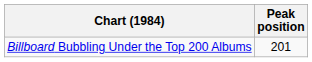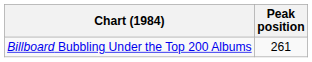 <table class="wikitable sortable plainrowheaders" style="text-align:center;">
 <tr>
 <th scope="col">Chart (1984)</th>
 <th scope="col">Peak<br>position</th>
 </tr>
 <tr>
 <td><a href='#'><em>Billboard</em> Bubbling Under the Top 200 Albums</a></td>
-<td>201</td>
+<td>261</td>
 </tr>
 </table>
